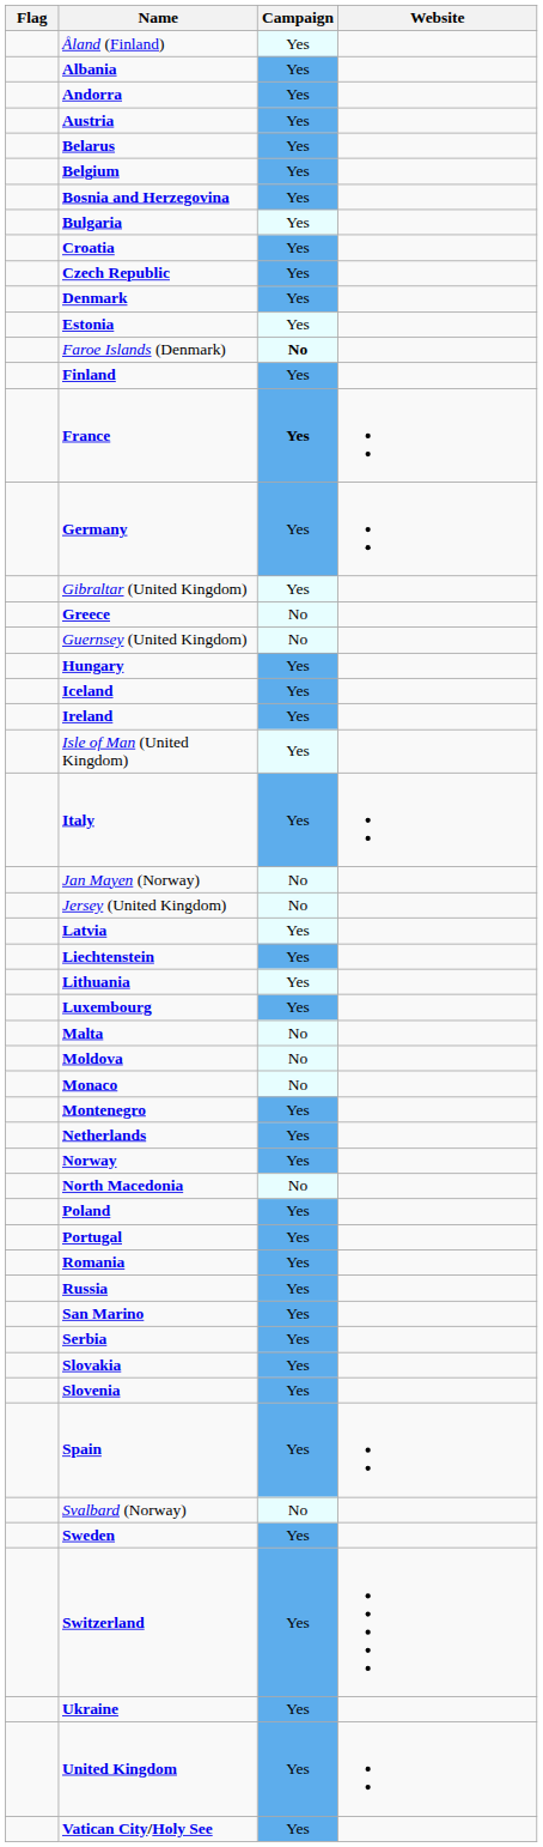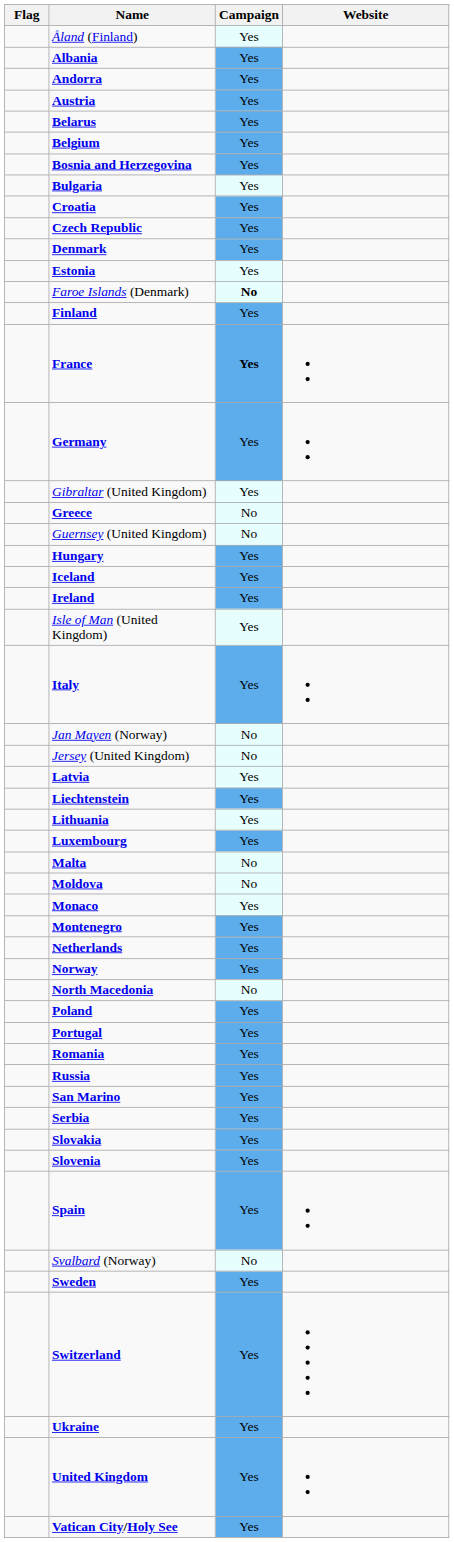 <table class="wikitable sortable" style="width: 60%;">
 <tr>
 <th class="unsortable" style="width:10%">Flag</th>
 <th style="width: 37.5%">Name</th>
 <th style="width: 15%; text-align:center;">Campaign</th>
 <th style="width: 37.5%; text-align:center;">Website</th>
 </tr>
 <tr>
 <td></td>
 <td><em><a href='#'>Åland</a></em> (<a href='#'>Finland</a>)</td>
 <td style="text-align:center; background:#E7FEFF;">Yes</td>
 <td></td>
 </tr>
 <tr>
 <td></td>
 <td><strong><a href='#'>Albania</a></strong></td>
 <td style="text-align:center; background:#5DADEC;">Yes</td>
 <td></td>
 </tr>
 <tr>
 <td></td>
 <td><strong><a href='#'>Andorra</a></strong></td>
 <td style="text-align:center; background:#5DADEC;">Yes</td>
 <td></td>
 </tr>
 <tr>
 <td></td>
 <td><strong><a href='#'>Austria</a></strong></td>
 <td style="text-align:center; background:#5DADEC;">Yes</td>
 <td></td>
 </tr>
 <tr>
 <td></td>
 <td><strong><a href='#'>Belarus</a></strong></td>
 <td style="text-align:center; background:#5DADEC;">Yes</td>
 <td></td>
 </tr>
 <tr>
 <td></td>
 <td><strong><a href='#'>Belgium</a></strong></td>
 <td style="text-align:center; background:#5DADEC;">Yes</td>
 <td></td>
 </tr>
 <tr>
 <td></td>
 <td><strong><a href='#'>Bosnia and Herzegovina</a></strong></td>
 <td style="text-align:center; background:#5DADEC;">Yes</td>
 <td></td>
 </tr>
 <tr>
 <td></td>
 <td><strong><a href='#'>Bulgaria</a></strong></td>
 <td style="text-align:center; background:#E7FEFF;">Yes</td>
 <td></td>
 </tr>
 <tr>
 <td></td>
 <td><strong><a href='#'>Croatia</a></strong></td>
 <td style="text-align:center; background:#5DADEC;">Yes</td>
 <td></td>
 </tr>
 <tr>
 <td></td>
 <td><strong><a href='#'>Czech Republic</a></strong></td>
 <td style="text-align:center; background:#5DADEC;">Yes</td>
 <td></td>
 </tr>
 <tr>
 <td></td>
 <td><strong><a href='#'>Denmark</a></strong></td>
 <td style="text-align:center; background:#5DADEC;">Yes</td>
 <td></td>
 </tr>
 <tr>
 <td></td>
 <td><strong><a href='#'>Estonia</a></strong></td>
 <td style="text-align:center; background:#E7FEFF;">Yes</td>
 <td></td>
 </tr>
 <tr>
 <td></td>
 <td><em><a href='#'>Faroe Islands</a></em> (Denmark)</td>
 <td style="text-align:center; background:#E7FEFF;"><strong>No</strong></td>
 <td></td>
 </tr>
 <tr>
 <td></td>
 <td><strong><a href='#'>Finland</a></strong></td>
 <td style="text-align:center; background:#5DADEC;">Yes</td>
 <td></td>
 </tr>
 <tr>
 <td></td>
 <td><strong><a href='#'>France</a></strong></td>
 <td style="text-align:center; background:#5DADEC;"><strong>Yes</strong></td>
 <td><br><ul><li></li><li></li></ul></td>
 </tr>
 <tr>
 <td></td>
 <td><strong><a href='#'>Germany</a></strong></td>
 <td style="text-align:center; background:#5DADEC;">Yes</td>
 <td><br><ul><li></li><li></li></ul></td>
 </tr>
 <tr>
 <td></td>
 <td><em><a href='#'>Gibraltar</a></em> (United Kingdom)</td>
 <td style="text-align:center; background:#E7FEFF;">Yes</td>
 <td></td>
 </tr>
 <tr>
 <td></td>
 <td><strong><a href='#'>Greece</a></strong></td>
 <td style="text-align:center; background:#E7FEFF;">No</td>
 <td></td>
 </tr>
 <tr>
 <td></td>
 <td><em><a href='#'>Guernsey</a></em> (United Kingdom)</td>
 <td style="text-align:center; background:#E7FEFF;">No</td>
 <td></td>
 </tr>
 <tr>
 <td></td>
 <td><strong><a href='#'>Hungary</a></strong></td>
 <td style="text-align:center; background:#5DADEC;">Yes</td>
 <td></td>
 </tr>
 <tr>
 <td></td>
 <td><strong><a href='#'>Iceland</a></strong></td>
 <td style="text-align:center; background:#5DADEC;">Yes</td>
 <td></td>
 </tr>
 <tr>
 <td></td>
 <td><strong><a href='#'>Ireland</a></strong></td>
 <td style="text-align:center; background:#5DADEC;">Yes</td>
 <td></td>
 </tr>
 <tr>
 <td></td>
 <td><em><a href='#'>Isle of Man</a></em> (United Kingdom)</td>
 <td style="text-align:center; background:#E7FEFF;">Yes</td>
 <td></td>
 </tr>
 <tr>
 <td></td>
 <td><strong><a href='#'>Italy</a></strong></td>
 <td style="text-align:center; background:#5DADEC;">Yes</td>
 <td><br><ul><li></li><li></li></ul></td>
 </tr>
 <tr>
 <td></td>
 <td><em><a href='#'>Jan Mayen</a></em> (Norway)</td>
 <td style="text-align:center; background:#E7FEFF;">No</td>
 <td></td>
 </tr>
 <tr>
 <td></td>
 <td><em><a href='#'>Jersey</a></em> (United Kingdom)</td>
 <td style="text-align:center; background:#E7FEFF;">No</td>
 <td></td>
 </tr>
 <tr>
 <td></td>
 <td><strong><a href='#'>Latvia</a></strong></td>
 <td style="text-align:center; background:#E7FEFF;">Yes</td>
 <td></td>
 </tr>
 <tr>
 <td></td>
 <td><strong><a href='#'>Liechtenstein</a></strong></td>
 <td style="text-align:center; background:#5DADEC;">Yes</td>
 <td></td>
 </tr>
 <tr>
 <td></td>
 <td><strong><a href='#'>Lithuania</a></strong></td>
 <td style="text-align:center; background:#E7FEFF;">Yes</td>
 <td></td>
 </tr>
 <tr>
 <td></td>
 <td><strong><a href='#'>Luxembourg</a></strong></td>
 <td style="text-align:center; background:#5DADEC;">Yes</td>
 <td></td>
 </tr>
 <tr>
 <td></td>
 <td><strong><a href='#'>Malta</a></strong></td>
 <td style="text-align:center; background:#E7FEFF;">No</td>
 <td></td>
 </tr>
 <tr>
 <td></td>
 <td><strong><a href='#'>Moldova</a></strong></td>
 <td style="text-align:center; background:#E7FEFF;">No</td>
 <td></td>
 </tr>
 <tr>
 <td></td>
 <td><strong><a href='#'>Monaco</a></strong></td>
-<td style="text-align:center; background:#E7FEFF;">No</td>
+<td style="text-align:center; background:#E7FEFF;">Yes</td>
 <td></td>
 </tr>
 <tr>
 <td></td>
 <td><strong><a href='#'>Montenegro</a></strong></td>
 <td style="text-align:center; background:#5DADEC;">Yes</td>
 <td></td>
 </tr>
 <tr>
 <td></td>
 <td><strong><a href='#'>Netherlands</a></strong></td>
 <td style="text-align:center; background:#5DADEC;">Yes</td>
 <td></td>
 </tr>
 <tr>
 <td></td>
 <td><strong><a href='#'>Norway</a></strong></td>
 <td style="text-align:center; background:#5DADEC;">Yes</td>
 <td></td>
 </tr>
 <tr>
 <td></td>
 <td><strong><a href='#'>North Macedonia</a></strong></td>
 <td style="text-align:center; background:#E7FEFF;">No</td>
 <td></td>
 </tr>
 <tr>
 <td></td>
 <td><strong><a href='#'>Poland</a></strong></td>
 <td style="text-align:center; background:#5DADEC;">Yes</td>
 <td></td>
 </tr>
 <tr>
 <td></td>
 <td><strong><a href='#'>Portugal</a></strong></td>
 <td style="text-align:center; background:#5DADEC;">Yes</td>
 <td></td>
 </tr>
 <tr>
 <td></td>
 <td><strong><a href='#'>Romania</a></strong></td>
 <td style="text-align:center; background:#5DADEC;">Yes</td>
 <td></td>
 </tr>
 <tr>
 <td></td>
 <td><strong><a href='#'>Russia</a></strong></td>
 <td style="text-align:center; background:#5DADEC;">Yes</td>
 <td></td>
 </tr>
 <tr>
 <td></td>
 <td><strong><a href='#'>San Marino</a></strong></td>
 <td style="text-align:center; background:#5DADEC;">Yes</td>
 <td></td>
 </tr>
 <tr>
 <td></td>
 <td><strong><a href='#'>Serbia</a></strong></td>
 <td style="text-align:center; background:#5DADEC;">Yes</td>
 <td></td>
 </tr>
 <tr>
 <td></td>
 <td><strong><a href='#'>Slovakia</a></strong></td>
 <td style="text-align:center; background:#5DADEC;">Yes</td>
 <td></td>
 </tr>
 <tr>
 <td></td>
 <td><strong><a href='#'>Slovenia</a></strong></td>
 <td style="text-align:center; background:#5DADEC;">Yes</td>
 <td></td>
 </tr>
 <tr>
 <td></td>
 <td><strong><a href='#'>Spain</a></strong></td>
 <td style="text-align:center; background:#5DADEC;">Yes</td>
 <td><br><ul><li></li><li></li></ul></td>
 </tr>
 <tr>
 <td></td>
 <td><em><a href='#'>Svalbard</a></em> (Norway)</td>
 <td style="text-align:center; background:#E7FEFF;">No</td>
 <td></td>
 </tr>
 <tr>
 <td></td>
 <td><strong><a href='#'>Sweden</a></strong></td>
 <td style="text-align:center; background:#5DADEC;">Yes</td>
 <td></td>
 </tr>
 <tr>
 <td></td>
 <td><strong><a href='#'>Switzerland</a></strong></td>
 <td style="text-align:center; background:#5DADEC;">Yes</td>
 <td><br><ul><li></li><li></li><li></li><li></li><li></li></ul></td>
 </tr>
 <tr>
 <td></td>
 <td><strong><a href='#'>Ukraine</a></strong></td>
 <td style="text-align:center; background:#5DADEC;">Yes</td>
 <td></td>
 </tr>
 <tr>
 <td></td>
 <td><strong><a href='#'>United Kingdom</a></strong></td>
 <td style="text-align:center; background:#5DADEC;">Yes</td>
 <td><br><ul><li></li><li></li></ul></td>
 </tr>
 <tr>
 <td></td>
 <td><strong><a href='#'>Vatican City</a>/<a href='#'>Holy See</a></strong></td>
 <td style="text-align:center; background:#5DADEC;">Yes</td>
 <td></td>
 </tr>
 </table>
